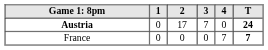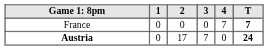 <table border=1 cellspacing=0 width=425 style="margin-left:3em;">
 <tr style="text-align:center; background-color:#e6e6e6;">
 <th>Game 1: 8pm</th>
 <th>1</th>
 <th>2</th>
 <th>3</th>
 <th>4</th>
 <th>T</th>
 </tr>
 <tr style="text-align:center">
+<td> France</td>
+<td>0</td>
+<td>0</td>
+<td>0</td>
+<td>7</td>
+<th>7</th>
+</tr>
+<tr style="text-align:center">
 <th> Austria</th>
 <td>0</td>
 <td>17</td>
 <td>7</td>
 <td>0</td>
 <th>24</th>
 </tr>
-<tr style="text-align:center">
-<td> France</td>
-<td>0</td>
-<td>0</td>
-<td>0</td>
-<td>7</td>
-<th>7</th>
-</tr>
 </table>
